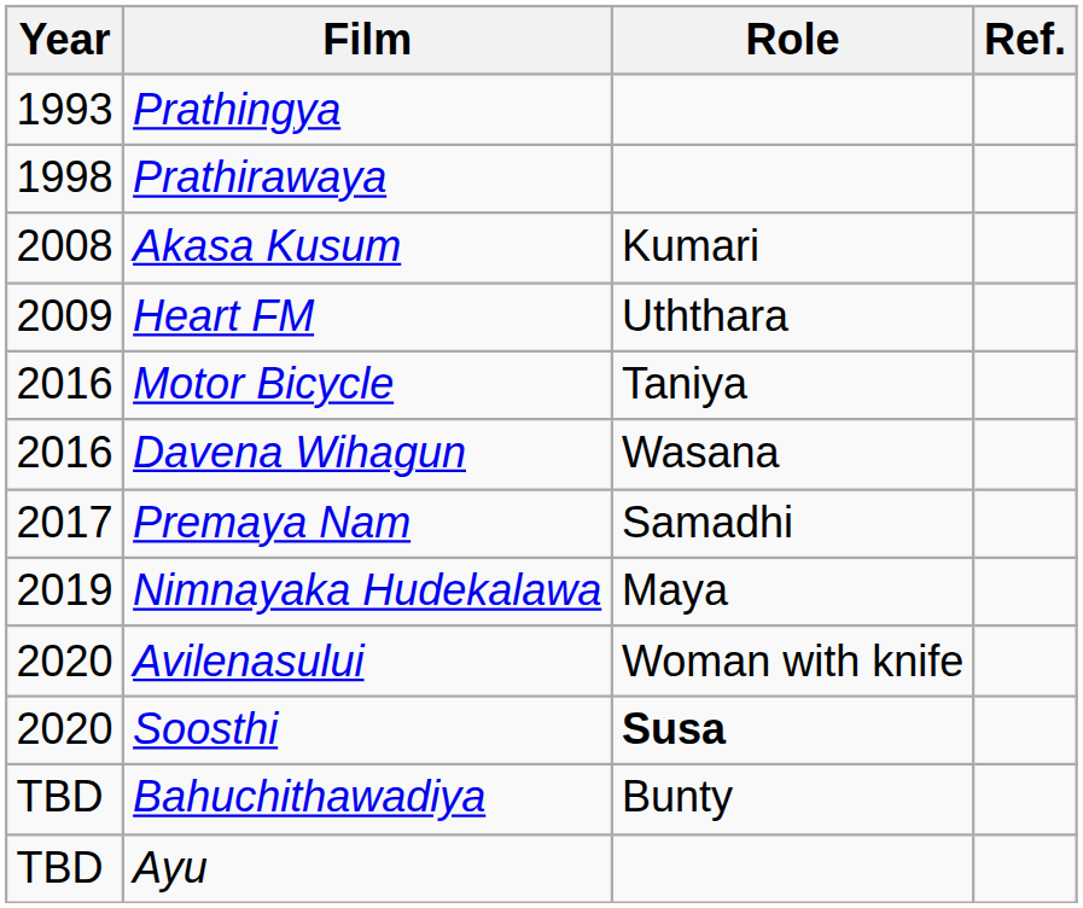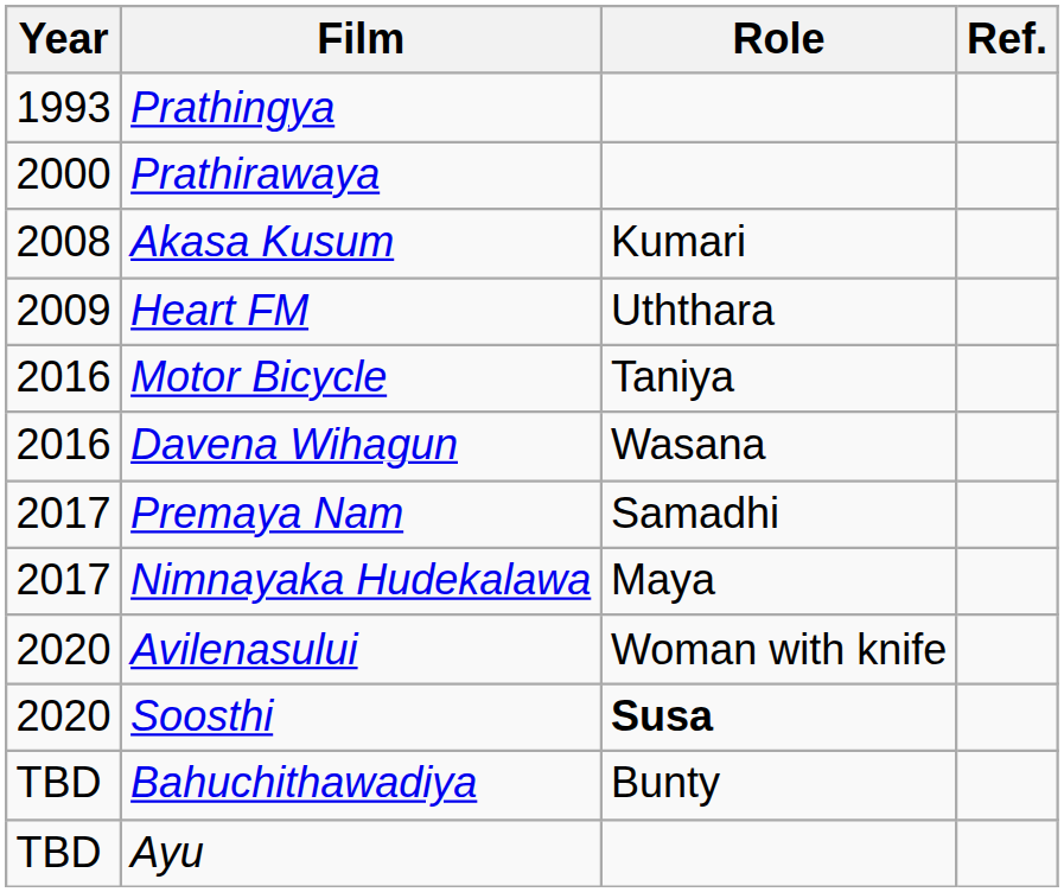 <table class="wikitable">
 <tr>
 <th>Year</th>
 <th>Film</th>
 <th>Role</th>
 <th>Ref.</th>
 </tr>
 <tr>
 <td>1993</td>
 <td><em><a href='#'>Prathingya</a></em></td>
 <td></td>
 <td></td>
 </tr>
 <tr>
-<td>1998</td>
+<td>2000</td>
 <td><em><a href='#'>Prathirawaya</a></em></td>
 <td></td>
 <td></td>
 </tr>
 <tr>
 <td>2008</td>
 <td><em><a href='#'>Akasa Kusum</a></em></td>
 <td>Kumari</td>
 <td></td>
 </tr>
 <tr>
 <td>2009</td>
 <td><em><a href='#'>Heart FM</a></em></td>
 <td>Uththara</td>
 <td></td>
 </tr>
 <tr>
 <td>2016</td>
 <td><em><a href='#'>Motor Bicycle</a></em></td>
 <td>Taniya</td>
 <td></td>
 </tr>
 <tr>
 <td>2016</td>
 <td><em><a href='#'>Davena Wihagun</a></em></td>
 <td>Wasana</td>
 <td></td>
 </tr>
 <tr>
 <td>2017</td>
 <td><em><a href='#'>Premaya Nam</a></em></td>
 <td>Samadhi</td>
 <td></td>
 </tr>
 <tr>
-<td>2019</td>
+<td>2017</td>
 <td><em><a href='#'>Nimnayaka Hudekalawa</a></em></td>
 <td>Maya</td>
 <td></td>
 </tr>
 <tr>
 <td>2020</td>
 <td><em><a href='#'>Avilenasului</a></em></td>
 <td>Woman with knife</td>
 <td></td>
 </tr>
 <tr>
 <td>2020</td>
 <td><em><a href='#'>Soosthi</a></em></td>
 <td><strong>Susa</strong></td>
 <td></td>
 </tr>
 <tr>
 <td>TBD</td>
 <td><em><a href='#'>Bahuchithawadiya</a></em></td>
 <td>Bunty</td>
 <td></td>
 </tr>
 <tr>
 <td>TBD</td>
 <td><em>Ayu</em></td>
 <td></td>
 <td></td>
 </tr>
 </table>
